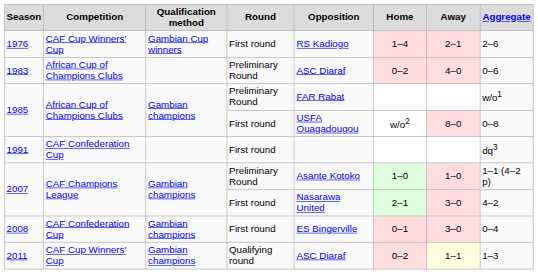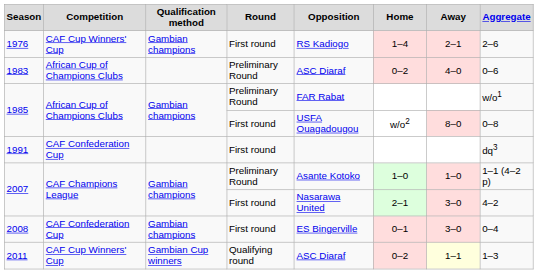 <table class="sortable plainrowheaders wikitable">
 <tr>
 <th style="background:#DCDCDC">Season</th>
 <th style="background:#DCDCDC">Competition</th>
 <th style="background:#DCDCDC">Qualification method</th>
 <th style="background:#DCDCDC">Round</th>
 <th style="background:#DCDCDC">Opposition</th>
 <th width="80" style="background:#DCDCDC">Home</th>
 <th width="80" style="background:#DCDCDC">Away</th>
 <th width="80" style="background:#DCDCDC"><a href='#'>Aggregate</a></th>
 </tr>
 <tr>
 <td><a href='#'>1976</a></td>
 <td><a href='#'>CAF Cup Winners' Cup</a></td>
-<td><a href='#'>Gambian Cup winners</a></td>
+<td><a href='#'>Gambian champions</a></td>
 <td align=left>First round</td>
 <td align=left> <a href='#'>RS Kadiogo</a></td>
 <td style="background:#fdd; text-align:center">1–4</td>
 <td style="background:#fdd; text-align:center">2–1</td>
 <td>2–6</td>
 </tr>
 <tr>
 <td><a href='#'>1983</a></td>
 <td><a href='#'>African Cup of Champions Clubs</a></td>
 <td></td>
 <td align=left>Preliminary Round</td>
 <td align=left> <a href='#'>ASC Diaraf</a></td>
 <td style="background:#fdd; text-align:center">0–2</td>
 <td style="background:#fdd; text-align:center">4–0</td>
 <td>0–6</td>
 </tr>
 <tr>
 <td rowspan=2><a href='#'>1985</a></td>
 <td rowspan=2><a href='#'>African Cup of Champions Clubs</a></td>
 <td rowspan=2><a href='#'>Gambian champions</a></td>
 <td align=left>Preliminary Round</td>
 <td align=left> <a href='#'>FAR Rabat</a></td>
 <td style="background:#fff; text-align:center"></td>
 <td style="background:#fff; text-align:center"></td>
 <td>w/o<sup>1</sup></td>
 </tr>
 <tr>
 <td align=left>First round</td>
 <td align=left> <a href='#'>USFA Ouagadougou</a></td>
 <td style="background:#fff; text-align:center">w/o<sup>2</sup></td>
 <td style="background:#fdd; text-align:center">8–0</td>
 <td>0–8</td>
 </tr>
 <tr>
 <td><a href='#'>1991</a></td>
 <td><a href='#'>CAF Confederation Cup</a></td>
 <td></td>
 <td align=left>First round</td>
 <td align=left></td>
 <td style="background:#fff; text-align:center"></td>
 <td style="background:#fff; text-align:center"></td>
 <td>dq<sup>3</sup></td>
 </tr>
 <tr>
 <td rowspan=2><a href='#'>2007</a></td>
 <td rowspan=2><a href='#'>CAF Champions League</a></td>
 <td rowspan=2><a href='#'>Gambian champions</a></td>
 <td align=left>Preliminary Round</td>
 <td align=left> <a href='#'>Asante Kotoko</a></td>
 <td style="background:#dfd; text-align:center">1–0</td>
 <td style="background:#fdd; text-align:center">1–0</td>
 <td>1–1 (4–2 p)</td>
 </tr>
 <tr>
 <td align=left>First round</td>
 <td align=left> <a href='#'>Nasarawa United</a></td>
 <td style="background:#dfd; text-align:center">2–1</td>
 <td style="background:#fdd; text-align:center">3–0</td>
 <td>4–2</td>
 </tr>
 <tr>
 <td><a href='#'>2008</a></td>
 <td><a href='#'>CAF Confederation Cup</a></td>
 <td><a href='#'>Gambian champions</a></td>
 <td align=left>First round</td>
 <td align=left> <a href='#'>ES Bingerville</a></td>
 <td style="background:#fdd; text-align:center">0–1</td>
 <td style="background:#fdd; text-align:center">3–0</td>
 <td>0–4</td>
 </tr>
 <tr>
 <td><a href='#'>2011</a></td>
 <td><a href='#'>CAF Cup Winners' Cup</a></td>
-<td><a href='#'>Gambian champions</a></td>
+<td><a href='#'>Gambian Cup winners</a></td>
 <td align=left>Qualifying round</td>
 <td align=left> <a href='#'>ASC Diaraf</a></td>
 <td style="background:#fdd; text-align:center">0–2</td>
 <td style="background:#ffd; text-align:center">1–1</td>
 <td>1–3</td>
 </tr>
 </table>
